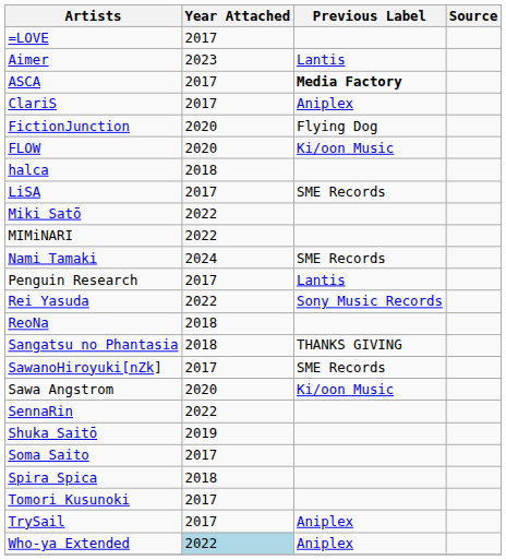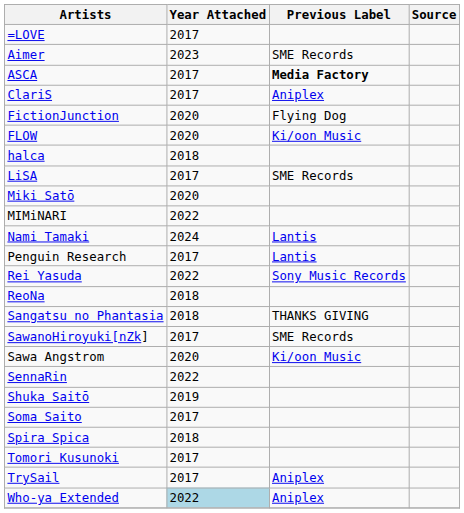 <table class="wikitable sortable plainrowheaders">
 <tr>
 <th scope="col" rowspan="1">Artists</th>
 <th scope="col" rowspan="1">Year Attached</th>
 <th scope="col" rowspan="1">Previous Label</th>
 <th scope="col" rowspan="1" class="unsortable">Source</th>
 </tr>
 <tr>
 <td><a href='#'>=LOVE</a></td>
 <td>2017</td>
 <td></td>
 <td></td>
 </tr>
 <tr>
 <td><a href='#'>Aimer</a></td>
 <td>2023</td>
-<td><a href='#'>Lantis</a></td>
+<td>SME Records</td>
 <td></td>
 </tr>
 <tr>
 <td><a href='#'>ASCA</a></td>
 <td>2017</td>
 <td><strong>Media Factory</strong></td>
 <td></td>
 </tr>
 <tr>
 <td><a href='#'>ClariS</a></td>
 <td>2017</td>
 <td><a href='#'>Aniplex</a></td>
 <td></td>
 </tr>
 <tr>
 <td><a href='#'>FictionJunction</a></td>
 <td>2020</td>
 <td>Flying Dog</td>
 <td></td>
 </tr>
 <tr>
 <td><a href='#'>FLOW</a></td>
 <td>2020</td>
 <td><a href='#'>Ki/oon Music</a></td>
 <td></td>
 </tr>
 <tr>
 <td><a href='#'>halca</a></td>
 <td>2018</td>
 <td></td>
 <td></td>
 </tr>
 <tr>
 <td><a href='#'>LiSA</a></td>
 <td>2017</td>
 <td>SME Records</td>
 <td></td>
 </tr>
 <tr>
 <td><a href='#'>Miki Satō</a></td>
-<td>2022</td>
+<td>2020</td>
 <td></td>
 <td></td>
 </tr>
 <tr>
 <td>MIMiNARI</td>
 <td>2022</td>
 <td></td>
 <td></td>
 </tr>
 <tr>
 <td><a href='#'>Nami Tamaki</a></td>
 <td>2024</td>
-<td>SME Records</td>
+<td><a href='#'>Lantis</a></td>
 <td></td>
 </tr>
 <tr>
 <td>Penguin Research</td>
 <td>2017</td>
 <td><a href='#'>Lantis</a></td>
 <td></td>
 </tr>
 <tr>
 <td><a href='#'>Rei Yasuda</a></td>
 <td>2022</td>
 <td><a href='#'>Sony Music Records</a></td>
 <td></td>
 </tr>
 <tr>
 <td><a href='#'>ReoNa</a></td>
 <td>2018</td>
 <td></td>
 <td></td>
 </tr>
 <tr>
 <td><a href='#'>Sangatsu no Phantasia</a></td>
 <td>2018</td>
 <td>THANKS GIVING</td>
 <td></td>
 </tr>
 <tr>
 <td><a href='#'>SawanoHiroyuki[nZk</a>]</td>
 <td>2017</td>
 <td>SME Records</td>
 <td></td>
 </tr>
 <tr>
 <td>Sawa Angstrom</td>
 <td>2020</td>
 <td><a href='#'>Ki/oon Music</a></td>
 <td></td>
 </tr>
 <tr>
 <td><a href='#'>SennaRin</a></td>
 <td>2022</td>
 <td></td>
 <td></td>
 </tr>
 <tr>
 <td><a href='#'>Shuka Saitō</a></td>
 <td>2019</td>
 <td></td>
 <td></td>
 </tr>
 <tr>
 <td><a href='#'>Soma Saito</a></td>
 <td>2017</td>
 <td></td>
 <td></td>
 </tr>
 <tr>
 <td><a href='#'>Spira Spica</a></td>
 <td>2018</td>
 <td></td>
 <td></td>
 </tr>
 <tr>
 <td><a href='#'>Tomori Kusunoki</a></td>
 <td>2017</td>
 <td></td>
 <td></td>
 </tr>
 <tr>
 <td><a href='#'>TrySail</a></td>
 <td>2017</td>
 <td><a href='#'>Aniplex</a></td>
 <td></td>
 </tr>
 <tr>
 <td><a href='#'>Who-ya Extended</a></td>
 <td style="background: lightblue;">2022</td>
 <td><a href='#'>Aniplex</a></td>
 <td></td>
 </tr>
 <tr>
 </tr>
 </table>
